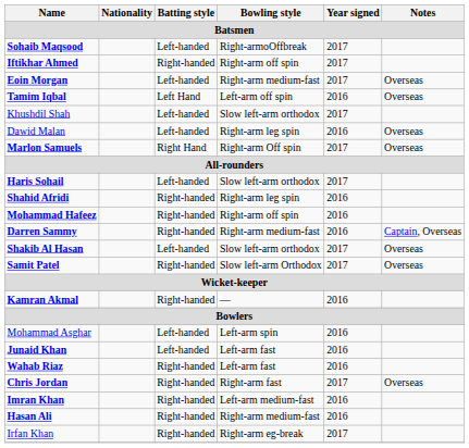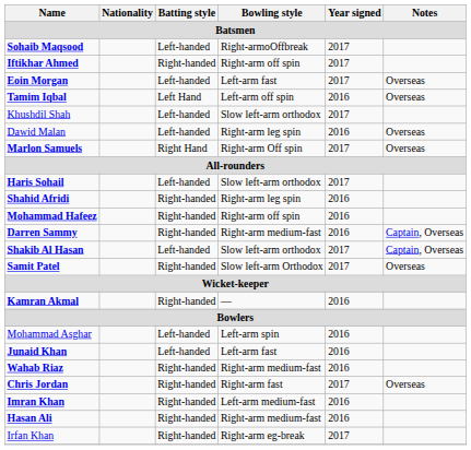 <table class="wikitable">
 <tr>
 <th>Name</th>
 <th>Nationality</th>
 <th>Batting style</th>
 <th>Bowling style</th>
 <th>Year signed</th>
 <th>Notes</th>
 </tr>
 <tr>
 <th colspan="6"  style="background:#dcdcdc; text-align:center;">Batsmen</th>
 </tr>
 <tr>
 <td><strong><a href='#'>Sohaib Maqsood</a></strong></td>
 <td></td>
 <td>Left-handed</td>
 <td>Right-armoOffbreak</td>
 <td>2017</td>
 <td></td>
 </tr>
 <tr>
 <td><strong><a href='#'>Iftikhar Ahmed</a></strong></td>
 <td></td>
 <td>Right-handed</td>
 <td>Right-arm off spin</td>
 <td>2017</td>
 <td></td>
 </tr>
 <tr>
 <td><strong><a href='#'>Eoin Morgan</a></strong></td>
 <td></td>
 <td>Left-handed</td>
-<td>Right-arm medium-fast</td>
+<td>Left-arm fast</td>
 <td>2017</td>
 <td>Overseas</td>
 </tr>
 <tr>
 <td><strong><a href='#'>Tamim Iqbal</a></strong></td>
 <td></td>
 <td>Left Hand</td>
 <td>Left-arm off spin</td>
 <td>2016</td>
 <td>Overseas</td>
 </tr>
 <tr>
 <td><a href='#'>Khushdil Shah</a></td>
 <td></td>
 <td>Left-handed</td>
 <td>Slow left-arm orthodox</td>
 <td>2017</td>
 <td></td>
 </tr>
 <tr>
 <td><a href='#'>Dawid Malan</a></td>
 <td></td>
 <td>Left-handed</td>
 <td>Right-arm leg spin</td>
 <td>2016</td>
 <td>Overseas</td>
 </tr>
 <tr>
 <td><strong><a href='#'>Marlon Samuels</a></strong></td>
 <td></td>
 <td>Right Hand</td>
 <td>Right-arm Off spin</td>
 <td>2017</td>
 <td>Overseas</td>
 </tr>
 <tr>
 <th colspan="6"  style="background:#dcdcdc; text-align:center;">All-rounders</th>
 </tr>
 <tr>
 <td><strong><a href='#'>Haris Sohail</a></strong></td>
 <td></td>
 <td>Left-handed</td>
 <td>Slow left-arm orthodox</td>
 <td>2017</td>
 <td></td>
 </tr>
 <tr>
 <td><strong><a href='#'>Shahid Afridi</a></strong></td>
 <td></td>
 <td>Right-handed</td>
 <td>Right-arm leg spin</td>
 <td>2016</td>
 <td></td>
 </tr>
 <tr>
 <td><strong><a href='#'>Mohammad Hafeez</a></strong></td>
 <td></td>
 <td>Right-handed</td>
 <td>Right-arm off spin</td>
 <td>2016</td>
 <td></td>
 </tr>
 <tr>
 <td><strong><a href='#'>Darren Sammy</a></strong></td>
 <td></td>
 <td>Right-handed</td>
 <td>Right-arm medium-fast</td>
 <td>2016</td>
 <td><a href='#'>Captain</a>, Overseas</td>
 </tr>
 <tr>
 <td><strong><a href='#'>Shakib Al Hasan</a></strong></td>
 <td></td>
 <td>Left-handed</td>
 <td>Slow left-arm orthodox</td>
 <td>2017</td>
-<td>Overseas</td>
+<td><a href='#'>Captain</a>, Overseas</td>
 </tr>
 <tr>
 <td><strong><a href='#'>Samit Patel</a></strong></td>
 <td></td>
 <td>Right-handed</td>
 <td>Slow left-arm Orthodox</td>
 <td>2017</td>
 <td>Overseas</td>
 </tr>
 <tr>
 <th colspan="6"  style="background:#dcdcdc; text-align:center;">Wicket-keeper</th>
 </tr>
 <tr>
 <td><strong><a href='#'>Kamran Akmal</a></strong></td>
 <td></td>
 <td>Right-handed</td>
 <td>—</td>
 <td>2016</td>
 <td></td>
 </tr>
 <tr>
 <th colspan="6"  style="background:#dcdcdc; text-align:center;">Bowlers</th>
 </tr>
 <tr>
 <td><a href='#'>Mohammad Asghar</a></td>
 <td></td>
 <td>Left-handed</td>
 <td>Left-arm spin</td>
 <td>2016</td>
 <td></td>
 </tr>
 <tr>
 <td><strong><a href='#'>Junaid Khan</a></strong></td>
 <td></td>
 <td>Left-handed</td>
 <td>Left-arm fast</td>
 <td>2016</td>
 <td></td>
 </tr>
 <tr>
 <td><strong><a href='#'>Wahab Riaz</a></strong></td>
 <td></td>
 <td>Right-handed</td>
-<td>Left-arm fast</td>
+<td>Right-arm medium-fast</td>
 <td>2016</td>
 <td></td>
 </tr>
 <tr>
 <td><strong><a href='#'>Chris Jordan</a></strong></td>
 <td></td>
 <td>Right-handed</td>
 <td>Right-arm fast</td>
 <td>2017</td>
 <td>Overseas</td>
 </tr>
 <tr>
 <td><strong><a href='#'>Imran Khan</a></strong></td>
 <td></td>
 <td>Right-handed</td>
 <td>Left-arm medium-fast</td>
 <td>2016</td>
 <td></td>
 </tr>
 <tr>
 <td><strong><a href='#'>Hasan Ali</a></strong></td>
 <td></td>
 <td>Right-handed</td>
 <td>Right-arm medium-fast</td>
 <td>2016</td>
 <td></td>
 </tr>
 <tr>
 <td><a href='#'>Irfan Khan</a></td>
 <td></td>
 <td>Right-handed</td>
 <td>Right-arm eg-break</td>
 <td>2017</td>
 <td></td>
 </tr>
 <tr>
 </tr>
 </table>
